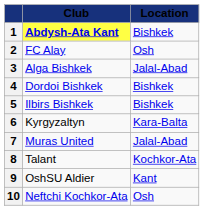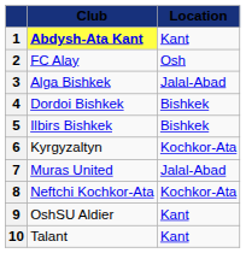 <table class="wikitable sortable" style="text-align:left">
 <tr>
 <th style="background:#17317c;"></th>
 <th style="background:#17317c;"><span>Club</span></th>
 <th style="background:#17317c;"><span>Location</span></th>
 </tr>
 <tr>
 <th>1</th>
 <td bgcolor=#ffff44><strong><a href='#'>Abdysh-Ata Kant</a></strong></td>
-<td><a href='#'>Bishkek</a></td>
+<td><a href='#'>Kant</a></td>
 </tr>
 <tr>
 <th>2</th>
 <td><a href='#'>FC Alay</a></td>
 <td><a href='#'>Osh</a></td>
 </tr>
 <tr>
 <th>3</th>
 <td><a href='#'>Alga Bishkek</a></td>
 <td><a href='#'>Jalal-Abad</a></td>
 </tr>
 <tr>
 <th>4</th>
 <td><a href='#'>Dordoi Bishkek</a></td>
 <td><a href='#'>Bishkek</a></td>
 </tr>
 <tr>
 <th>5</th>
 <td><a href='#'>Ilbirs Bishkek</a></td>
 <td><a href='#'>Bishkek</a></td>
 </tr>
 <tr>
 <th>6</th>
 <td>Kyrgyzaltyn</td>
-<td><a href='#'>Kara-Balta</a></td>
+<td><a href='#'>Kochkor-Ata</a></td>
 </tr>
 <tr>
 <th>7</th>
 <td><a href='#'>Muras United</a></td>
 <td><a href='#'>Jalal-Abad</a></td>
 </tr>
 <tr>
 <th>8</th>
-<td>Talant</td>
+<td><a href='#'>Neftchi Kochkor-Ata</a></td>
 <td><a href='#'>Kochkor-Ata</a></td>
 </tr>
 <tr>
 <th>9</th>
 <td>OshSU Aldier</td>
 <td><a href='#'>Kant</a></td>
 </tr>
 <tr>
 <th>10</th>
-<td><a href='#'>Neftchi Kochkor-Ata</a></td>
-<td><a href='#'>Osh</a></td>
+<td>Talant</td>
+<td><a href='#'>Kant</a></td>
 </tr>
 </table>
